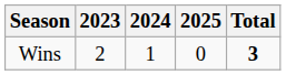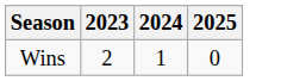 <table class=wikitable>
 <tr>
 <th>Season</th>
 <th>2023</th>
 <th>2024</th>
 <th>2025</th>
-<th>Total</th>
 </tr>
 <tr align=center>
 <td>Wins</td>
 <td>2</td>
 <td>1</td>
 <td>0</td>
-<td><strong>3</strong></td>
 </tr>
 </table>
